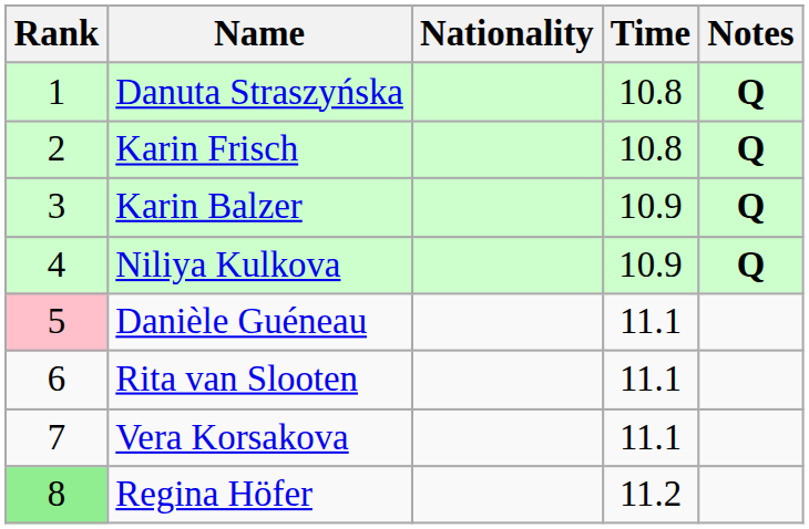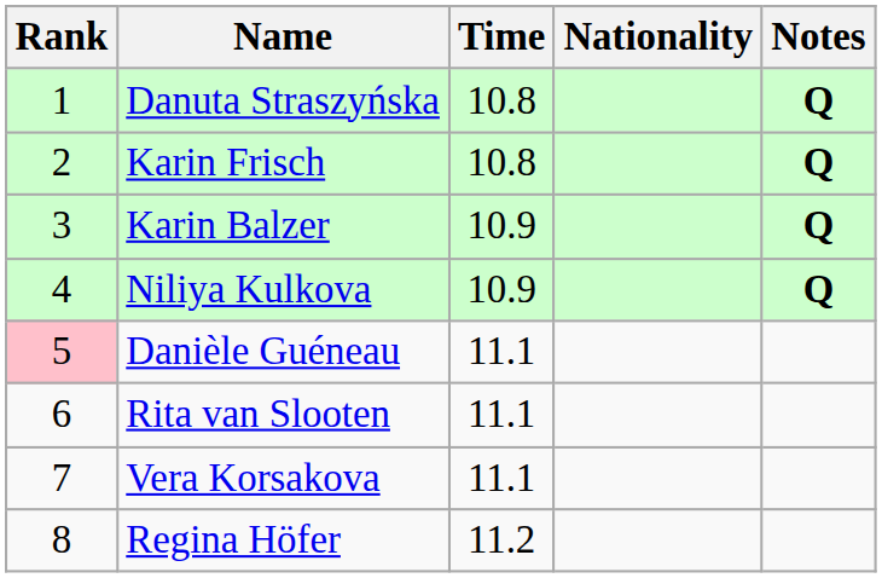 <table class="wikitable sortable" style="text-align:center">
 <tr>
 <th>Rank</th>
 <th>Name</th>
+<th>Time</th>
 <th>Nationality</th>
-<th>Time</th>
 <th>Notes</th>
 </tr>
 <tr bgcolor=ccffcc>
 <td>1</td>
 <td align=left><a href='#'>Danuta Straszyńska</a></td>
+<td>10.8</td>
 <td align=left></td>
-<td>10.8</td>
 <td><strong>Q</strong></td>
 </tr>
 <tr bgcolor=ccffcc>
 <td>2</td>
 <td align=left><a href='#'>Karin Frisch</a></td>
+<td>10.8</td>
 <td align=left></td>
-<td>10.8</td>
 <td><strong>Q</strong></td>
 </tr>
 <tr bgcolor=ccffcc>
 <td>3</td>
 <td align=left><a href='#'>Karin Balzer</a></td>
+<td>10.9</td>
 <td align=left></td>
-<td>10.9</td>
 <td><strong>Q</strong></td>
 </tr>
 <tr bgcolor=ccffcc>
 <td>4</td>
 <td align=left><a href='#'>Niliya Kulkova</a></td>
+<td>10.9</td>
 <td align=left></td>
-<td>10.9</td>
 <td><strong>Q</strong></td>
 </tr>
 <tr>
 <td style="background: pink;">5</td>
 <td align=left><a href='#'>Danièle Guéneau</a></td>
+<td>11.1</td>
 <td align=left></td>
-<td>11.1</td>
 <td></td>
 </tr>
 <tr>
 <td>6</td>
 <td align=left><a href='#'>Rita van Slooten</a></td>
+<td>11.1</td>
 <td align=left></td>
-<td>11.1</td>
 <td></td>
 </tr>
 <tr>
 <td>7</td>
 <td align=left><a href='#'>Vera Korsakova</a></td>
+<td>11.1</td>
 <td align=left></td>
-<td>11.1</td>
 <td></td>
 </tr>
 <tr>
-<td style="background: lightgreen;">8</td>
+<td>8</td>
 <td align=left><a href='#'>Regina Höfer</a></td>
+<td>11.2</td>
 <td align=left></td>
-<td>11.2</td>
 <td></td>
 </tr>
 </table>
